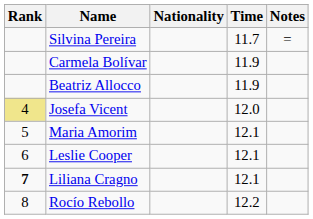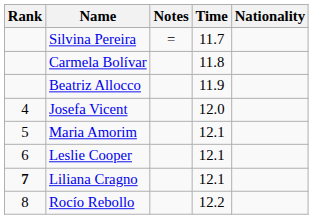 <table class="wikitable sortable" style="text-align:center">
 <tr>
 <th>Rank</th>
 <th>Name</th>
+<th>Notes</th>
+<th>Time</th>
 <th>Nationality</th>
-<th>Time</th>
-<th>Notes</th>
 </tr>
 <tr>
 <td></td>
 <td align=left><a href='#'>Silvina Pereira</a></td>
+<td>=</td>
+<td>11.7</td>
 <td align=left></td>
-<td>11.7</td>
-<td>=</td>
 </tr>
 <tr>
 <td></td>
 <td align=left><a href='#'>Carmela Bolívar</a></td>
+<td></td>
+<td>11.8</td>
 <td align=left></td>
-<td>11.9</td>
-<td></td>
 </tr>
 <tr>
 <td></td>
 <td align=left><a href='#'>Beatriz Allocco</a></td>
+<td></td>
+<td>11.9</td>
 <td align=left></td>
-<td>11.9</td>
-<td></td>
 </tr>
 <tr>
-<td style="background: khaki;">4</td>
+<td>4</td>
 <td align=left><a href='#'>Josefa Vicent</a></td>
+<td></td>
+<td>12.0</td>
 <td align=left></td>
-<td>12.0</td>
-<td></td>
 </tr>
 <tr>
 <td>5</td>
 <td align=left><a href='#'>Maria Amorim</a></td>
+<td></td>
+<td>12.1</td>
 <td align=left></td>
-<td>12.1</td>
-<td></td>
 </tr>
 <tr>
 <td>6</td>
 <td align=left><a href='#'>Leslie Cooper</a></td>
+<td></td>
+<td>12.1</td>
 <td align=left></td>
-<td>12.1</td>
-<td></td>
 </tr>
 <tr>
 <td><strong>7</strong></td>
 <td align=left><a href='#'>Liliana Cragno</a></td>
+<td></td>
+<td>12.1</td>
 <td align=left></td>
-<td>12.1</td>
-<td></td>
 </tr>
 <tr>
 <td>8</td>
 <td align=left><a href='#'>Rocío Rebollo</a></td>
+<td></td>
+<td>12.2</td>
 <td align=left></td>
-<td>12.2</td>
-<td></td>
 </tr>
 </table>
